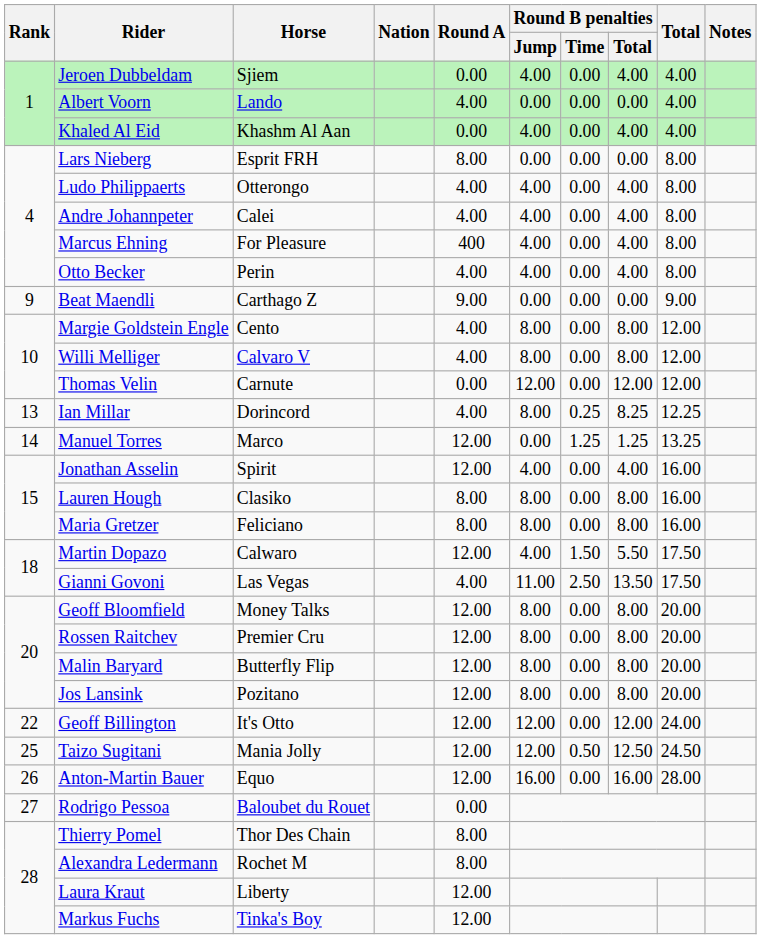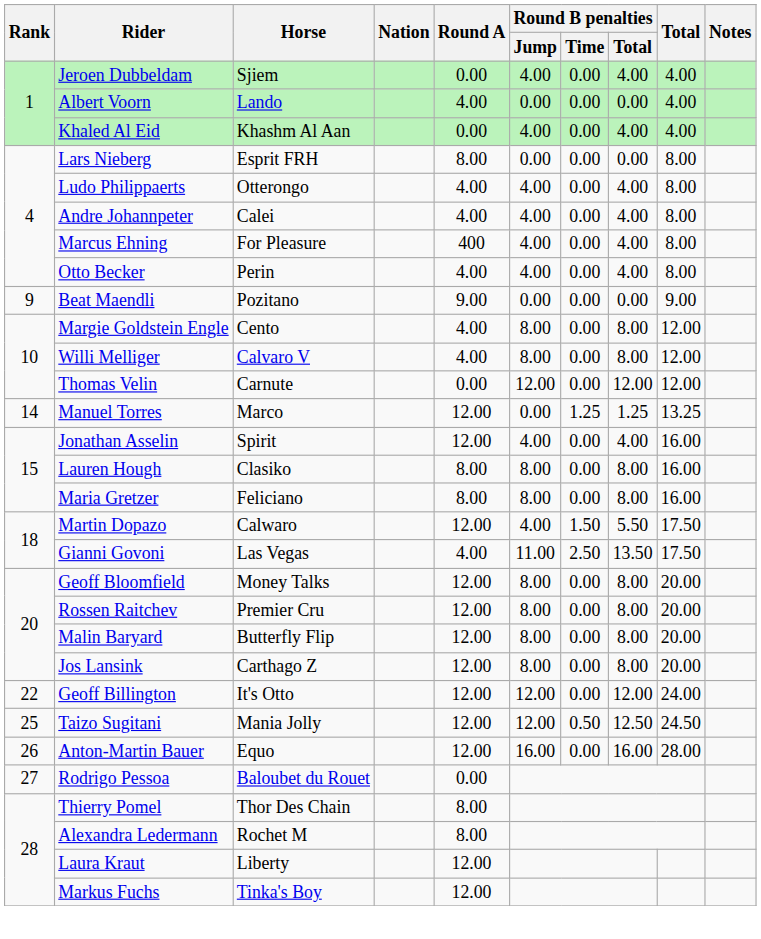 <table class="wikitable sortable" style="text-align:center">
 <tr>
 <th rowspan=2>Rank</th>
 <th rowspan=2>Rider</th>
 <th rowspan=2>Horse</th>
 <th rowspan=2>Nation</th>
 <th rowspan=2>Round A</th>
 <th colspan=3>Round B penalties</th>
 <th rowspan=2>Total</th>
 <th rowspan=2>Notes</th>
 </tr>
 <tr>
 <th>Jump</th>
 <th>Time</th>
 <th>Total</th>
 </tr>
 <tr bgcolor=bbf3bb>
 <td rowspan=3>1</td>
 <td align="left"><a href='#'>Jeroen Dubbeldam</a></td>
 <td align=left>Sjiem</td>
 <td align=left></td>
 <td>0.00</td>
 <td>4.00</td>
 <td>0.00</td>
 <td>4.00</td>
 <td>4.00</td>
 <td></td>
 </tr>
 <tr bgcolor=bbf3bb>
 <td align="left"><a href='#'>Albert Voorn</a></td>
 <td align=left><a href='#'>Lando</a></td>
 <td align=left></td>
 <td>4.00</td>
 <td>0.00</td>
 <td>0.00</td>
 <td>0.00</td>
 <td>4.00</td>
 <td></td>
 </tr>
 <tr bgcolor=bbf3bb>
 <td align="left"><a href='#'>Khaled Al Eid</a></td>
 <td align=left>Khashm Al Aan</td>
 <td align=left></td>
 <td>0.00</td>
 <td>4.00</td>
 <td>0.00</td>
 <td>4.00</td>
 <td>4.00</td>
 <td></td>
 </tr>
 <tr>
 <td rowspan="5">4</td>
 <td align="left"><a href='#'>Lars Nieberg</a></td>
 <td align=left>Esprit FRH</td>
 <td align=left></td>
 <td>8.00</td>
 <td>0.00</td>
 <td>0.00</td>
 <td>0.00</td>
 <td>8.00</td>
 <td></td>
 </tr>
 <tr>
 <td align="left"><a href='#'>Ludo Philippaerts</a></td>
 <td align=left>Otterongo</td>
 <td align=left></td>
 <td>4.00</td>
 <td>4.00</td>
 <td>0.00</td>
 <td>4.00</td>
 <td>8.00</td>
 <td></td>
 </tr>
 <tr>
 <td align="left"><a href='#'>Andre Johannpeter</a></td>
 <td align=left>Calei</td>
 <td align=left></td>
 <td>4.00</td>
 <td>4.00</td>
 <td>0.00</td>
 <td>4.00</td>
 <td>8.00</td>
 <td></td>
 </tr>
 <tr>
 <td align="left"><a href='#'>Marcus Ehning</a></td>
 <td align=left>For Pleasure</td>
 <td align=left></td>
 <td>400</td>
 <td>4.00</td>
 <td>0.00</td>
 <td>4.00</td>
 <td>8.00</td>
 <td></td>
 </tr>
 <tr>
 <td align="left"><a href='#'>Otto Becker</a></td>
 <td align=left>Perin</td>
 <td align=left></td>
 <td>4.00</td>
 <td>4.00</td>
 <td>0.00</td>
 <td>4.00</td>
 <td>8.00</td>
 <td></td>
 </tr>
 <tr>
 <td>9</td>
 <td align="left"><a href='#'>Beat Maendli</a></td>
-<td align=left>Carthago Z</td>
+<td align=left>Pozitano</td>
 <td align=left></td>
 <td>9.00</td>
 <td>0.00</td>
 <td>0.00</td>
 <td>0.00</td>
 <td>9.00</td>
 <td></td>
 </tr>
 <tr>
 <td rowspan="3">10</td>
 <td align="left"><a href='#'>Margie Goldstein Engle</a></td>
 <td align=left>Cento</td>
 <td align=left></td>
 <td>4.00</td>
 <td>8.00</td>
 <td>0.00</td>
 <td>8.00</td>
 <td>12.00</td>
 <td></td>
 </tr>
 <tr>
 <td align="left"><a href='#'>Willi Melliger</a></td>
 <td align=left><a href='#'>Calvaro V</a></td>
 <td align="left"></td>
 <td>4.00</td>
 <td>8.00</td>
 <td>0.00</td>
 <td>8.00</td>
 <td>12.00</td>
 <td></td>
 </tr>
 <tr>
 <td align="left"><a href='#'>Thomas Velin</a></td>
 <td align="left">Carnute</td>
 <td align=left></td>
 <td>0.00</td>
 <td>12.00</td>
 <td>0.00</td>
 <td>12.00</td>
 <td>12.00</td>
-<td></td>
-</tr>
-<tr>
-<td>13</td>
-<td align="left"><a href='#'>Ian Millar</a></td>
-<td align=left>Dorincord</td>
-<td align=left></td>
-<td>4.00</td>
-<td>8.00</td>
-<td>0.25</td>
-<td>8.25</td>
-<td>12.25</td>
 <td></td>
 </tr>
 <tr>
 <td>14</td>
 <td align="left"><a href='#'>Manuel Torres</a></td>
 <td align=left>Marco</td>
 <td align=left></td>
 <td>12.00</td>
 <td>0.00</td>
 <td>1.25</td>
 <td>1.25</td>
 <td>13.25</td>
 <td></td>
 </tr>
 <tr>
 <td rowspan="3">15</td>
 <td align="left"><a href='#'>Jonathan Asselin</a></td>
 <td align=left>Spirit</td>
 <td align=left></td>
 <td>12.00</td>
 <td>4.00</td>
 <td>0.00</td>
 <td>4.00</td>
 <td>16.00</td>
 <td></td>
 </tr>
 <tr>
 <td align="left"><a href='#'>Lauren Hough</a></td>
 <td align=left>Clasiko</td>
 <td align=left></td>
 <td>8.00</td>
 <td>8.00</td>
 <td>0.00</td>
 <td>8.00</td>
 <td>16.00</td>
 <td></td>
 </tr>
 <tr>
 <td align="left"><a href='#'>Maria Gretzer</a></td>
 <td align=left>Feliciano</td>
 <td align=left></td>
 <td>8.00</td>
 <td>8.00</td>
 <td>0.00</td>
 <td>8.00</td>
 <td>16.00</td>
 <td></td>
 </tr>
 <tr>
 <td rowspan="2">18</td>
 <td align="left"><a href='#'>Martin Dopazo</a></td>
 <td align=left>Calwaro</td>
 <td align=left></td>
 <td>12.00</td>
 <td>4.00</td>
 <td>1.50</td>
 <td>5.50</td>
 <td>17.50</td>
 <td></td>
 </tr>
 <tr>
 <td align="left"><a href='#'>Gianni Govoni</a></td>
 <td align=left>Las Vegas</td>
 <td align=left></td>
 <td>4.00</td>
 <td>11.00</td>
 <td>2.50</td>
 <td>13.50</td>
 <td>17.50</td>
 <td></td>
 </tr>
 <tr>
 <td rowspan="4">20</td>
 <td align="left"><a href='#'>Geoff Bloomfield</a></td>
 <td align=left>Money Talks</td>
 <td align=left></td>
 <td>12.00</td>
 <td>8.00</td>
 <td>0.00</td>
 <td>8.00</td>
 <td>20.00</td>
 <td></td>
 </tr>
 <tr>
 <td align="left"><a href='#'>Rossen Raitchev</a></td>
 <td align=left>Premier Cru</td>
 <td align=left></td>
 <td>12.00</td>
 <td>8.00</td>
 <td>0.00</td>
 <td>8.00</td>
 <td>20.00</td>
 <td></td>
 </tr>
 <tr>
 <td align="left"><a href='#'>Malin Baryard</a></td>
 <td align=left>Butterfly Flip</td>
 <td align=left></td>
 <td>12.00</td>
 <td>8.00</td>
 <td>0.00</td>
 <td>8.00</td>
 <td>20.00</td>
 <td></td>
 </tr>
 <tr>
 <td align="left"><a href='#'>Jos Lansink</a></td>
-<td align=left>Pozitano</td>
+<td align=left>Carthago Z</td>
 <td align=left></td>
 <td>12.00</td>
 <td>8.00</td>
 <td>0.00</td>
 <td>8.00</td>
 <td>20.00</td>
 <td></td>
 </tr>
 <tr>
 <td>22</td>
 <td align="left"><a href='#'>Geoff Billington</a></td>
 <td align=left>It's Otto</td>
 <td align=left></td>
 <td>12.00</td>
 <td>12.00</td>
 <td>0.00</td>
 <td>12.00</td>
 <td>24.00</td>
 <td></td>
 </tr>
 <tr>
 <td>25</td>
 <td align="left"><a href='#'>Taizo Sugitani</a></td>
 <td align=left>Mania Jolly</td>
 <td align=left></td>
 <td>12.00</td>
 <td>12.00</td>
 <td>0.50</td>
 <td>12.50</td>
 <td>24.50</td>
 <td></td>
 </tr>
 <tr>
 <td>26</td>
 <td align="left"><a href='#'>Anton-Martin Bauer</a></td>
 <td align=left>Equo</td>
 <td align=left></td>
 <td>12.00</td>
 <td>16.00</td>
 <td>0.00</td>
 <td>16.00</td>
 <td>28.00</td>
 <td></td>
 </tr>
 <tr>
 <td>27</td>
 <td align="left"><a href='#'>Rodrigo Pessoa</a></td>
 <td align="left"><a href='#'>Baloubet du Rouet</a></td>
 <td align=left></td>
 <td>0.00</td>
 <td colspan=4 data-sort-value=99.99></td>
 <td></td>
 </tr>
 <tr>
 <td rowspan="4">28</td>
 <td align="left"><a href='#'>Thierry Pomel</a></td>
 <td align=left>Thor Des Chain</td>
 <td align=left></td>
 <td>8.00</td>
 <td colspan=4 data-sort-value=99.99></td>
 <td></td>
 </tr>
 <tr>
 <td align="left"><a href='#'>Alexandra Ledermann</a></td>
 <td align=left>Rochet M</td>
 <td align=left></td>
 <td>8.00</td>
 <td colspan=4 data-sort-value=99.99></td>
 <td></td>
 </tr>
 <tr>
 <td align="left"><a href='#'>Laura Kraut</a></td>
 <td align=left>Liberty</td>
 <td align=left></td>
 <td>12.00</td>
 <td colspan=3 data-sort-value=99.99></td>
 <td data-sort-value=99.99></td>
 <td></td>
 </tr>
 <tr>
 <td align="left"><a href='#'>Markus Fuchs</a></td>
 <td align=left><a href='#'>Tinka's Boy</a></td>
 <td align="left"></td>
 <td>12.00</td>
 <td colspan=3 data-sort-value=99.99></td>
 <td data-sort-value=99.99></td>
 <td></td>
 </tr>
 </table>
